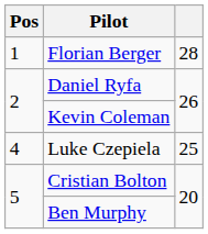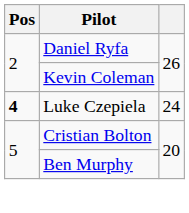 <table class="wikitable" style="font-size: 95%;">
 <tr>
 <th>Pos</th>
 <th>Pilot</th>
 <th></th>
-</tr>
-<tr>
-<td>1</td>
-<td> <a href='#'>Florian Berger</a></td>
-<td align="right">28</td>
 </tr>
 <tr>
 <td rowspan=2>2</td>
 <td> <a href='#'>Daniel Ryfa</a></td>
 <td rowspan=2 align="right">26</td>
 </tr>
 <tr>
 <td> <a href='#'>Kevin Coleman</a></td>
 </tr>
 <tr>
-<td>4</td>
+<td><strong>4</strong></td>
 <td> Luke Czepiela</td>
-<td align="right">25</td>
+<td align="right">24</td>
 </tr>
 <tr>
 <td rowspan=2>5</td>
 <td> <a href='#'>Cristian Bolton</a></td>
 <td rowspan=2 align="right">20</td>
 </tr>
 <tr>
 <td> <a href='#'>Ben Murphy</a></td>
 </tr>
 </table>
